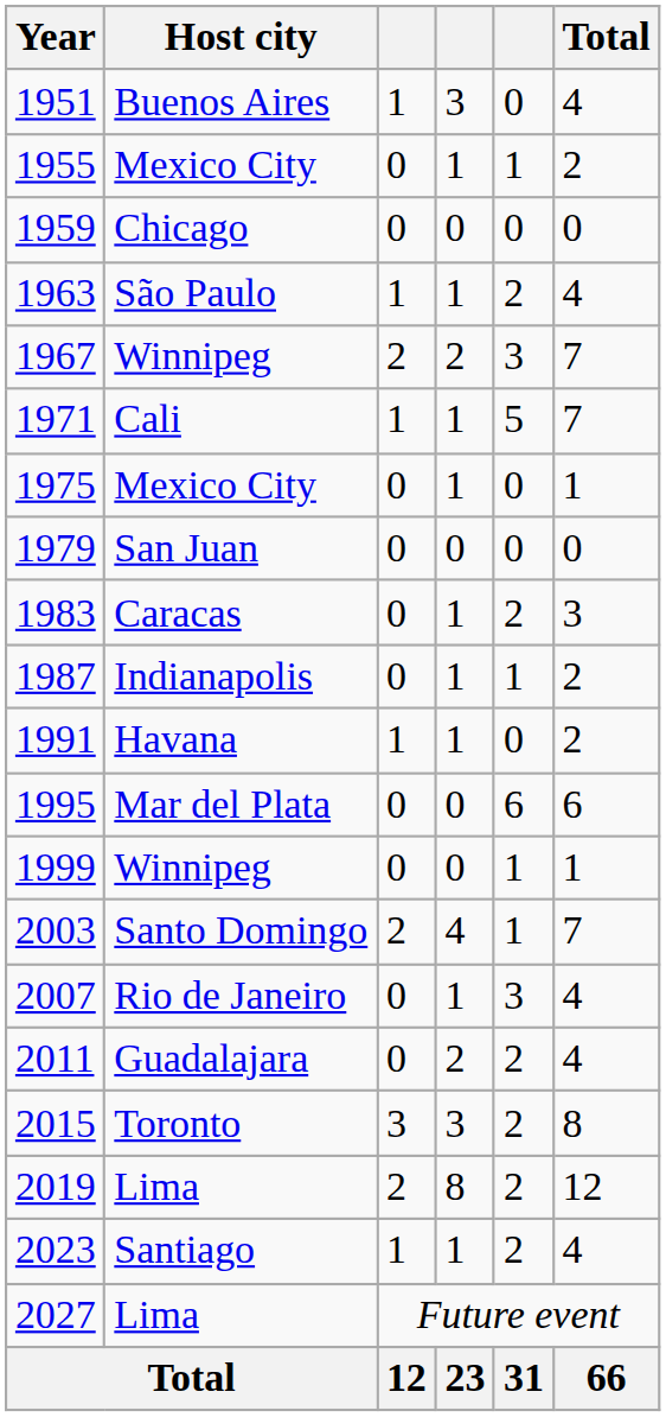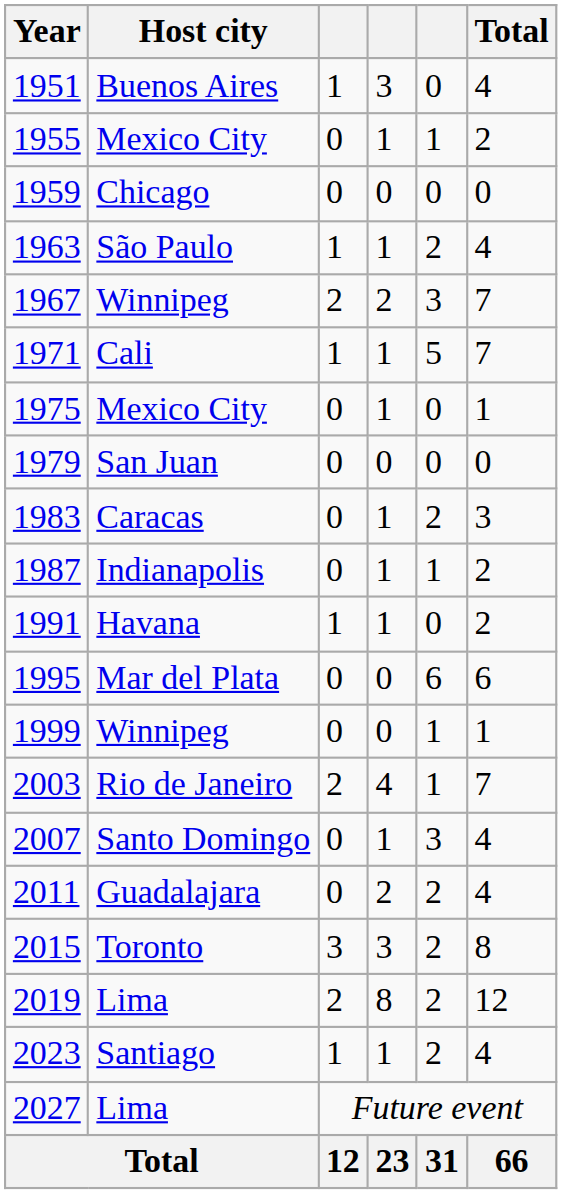 <table class="wikitable sortable">
 <tr>
 <th>Year</th>
 <th>Host city</th>
 <th></th>
 <th></th>
 <th></th>
 <th>Total</th>
 </tr>
 <tr>
 <td><a href='#'>1951</a></td>
 <td><a href='#'>Buenos Aires</a></td>
 <td>1</td>
 <td>3</td>
 <td>0</td>
 <td>4</td>
 </tr>
 <tr>
 <td><a href='#'>1955</a></td>
 <td><a href='#'>Mexico City</a></td>
 <td>0</td>
 <td>1</td>
 <td>1</td>
 <td>2</td>
 </tr>
 <tr>
 <td><a href='#'>1959</a></td>
 <td><a href='#'>Chicago</a></td>
 <td>0</td>
 <td>0</td>
 <td>0</td>
 <td>0</td>
 </tr>
 <tr>
 <td><a href='#'>1963</a></td>
 <td><a href='#'>São Paulo</a></td>
 <td>1</td>
 <td>1</td>
 <td>2</td>
 <td>4</td>
 </tr>
 <tr>
 <td><a href='#'>1967</a></td>
 <td><a href='#'>Winnipeg</a></td>
 <td>2</td>
 <td>2</td>
 <td>3</td>
 <td>7</td>
 </tr>
 <tr>
 <td><a href='#'>1971</a></td>
 <td><a href='#'>Cali</a></td>
 <td>1</td>
 <td>1</td>
 <td>5</td>
 <td>7</td>
 </tr>
 <tr>
 <td><a href='#'>1975</a></td>
 <td><a href='#'>Mexico City</a></td>
 <td>0</td>
 <td>1</td>
 <td>0</td>
 <td>1</td>
 </tr>
 <tr>
 <td><a href='#'>1979</a></td>
 <td><a href='#'>San Juan</a></td>
 <td>0</td>
 <td>0</td>
 <td>0</td>
 <td>0</td>
 </tr>
 <tr>
 <td><a href='#'>1983</a></td>
 <td><a href='#'>Caracas</a></td>
 <td>0</td>
 <td>1</td>
 <td>2</td>
 <td>3</td>
 </tr>
 <tr>
 <td><a href='#'>1987</a></td>
 <td><a href='#'>Indianapolis</a></td>
 <td>0</td>
 <td>1</td>
 <td>1</td>
 <td>2</td>
 </tr>
 <tr>
 <td><a href='#'>1991</a></td>
 <td><a href='#'>Havana</a></td>
 <td>1</td>
 <td>1</td>
 <td>0</td>
 <td>2</td>
 </tr>
 <tr>
 <td><a href='#'>1995</a></td>
 <td><a href='#'>Mar del Plata</a></td>
 <td>0</td>
 <td>0</td>
 <td>6</td>
 <td>6</td>
 </tr>
 <tr>
 <td><a href='#'>1999</a></td>
 <td><a href='#'>Winnipeg</a></td>
 <td>0</td>
 <td>0</td>
 <td>1</td>
 <td>1</td>
 </tr>
 <tr>
 <td><a href='#'>2003</a></td>
-<td><a href='#'>Santo Domingo</a></td>
+<td><a href='#'>Rio de Janeiro</a></td>
 <td>2</td>
 <td>4</td>
 <td>1</td>
 <td>7</td>
 </tr>
 <tr>
 <td><a href='#'>2007</a></td>
-<td><a href='#'>Rio de Janeiro</a></td>
+<td><a href='#'>Santo Domingo</a></td>
 <td>0</td>
 <td>1</td>
 <td>3</td>
 <td>4</td>
 </tr>
 <tr>
 <td><a href='#'>2011</a></td>
 <td><a href='#'>Guadalajara</a></td>
 <td>0</td>
 <td>2</td>
 <td>2</td>
 <td>4</td>
 </tr>
 <tr>
 <td><a href='#'>2015</a></td>
 <td><a href='#'>Toronto</a></td>
 <td>3</td>
 <td>3</td>
 <td>2</td>
 <td>8</td>
 </tr>
 <tr>
 <td><a href='#'>2019</a></td>
 <td><a href='#'>Lima</a></td>
 <td>2</td>
 <td>8</td>
 <td>2</td>
 <td>12</td>
 </tr>
 <tr>
 <td><a href='#'>2023</a></td>
 <td><a href='#'>Santiago</a></td>
 <td>1</td>
 <td>1</td>
 <td>2</td>
 <td>4</td>
 </tr>
 <tr>
 <td><a href='#'>2027</a></td>
 <td><a href='#'>Lima</a></td>
 <td colspan="4" style="text-align:center;"><em>Future event</em></td>
 </tr>
 <tr>
 <th colspan="2">Total</th>
 <th>12</th>
 <th>23</th>
 <th>31</th>
 <th>66</th>
 </tr>
 </table>
